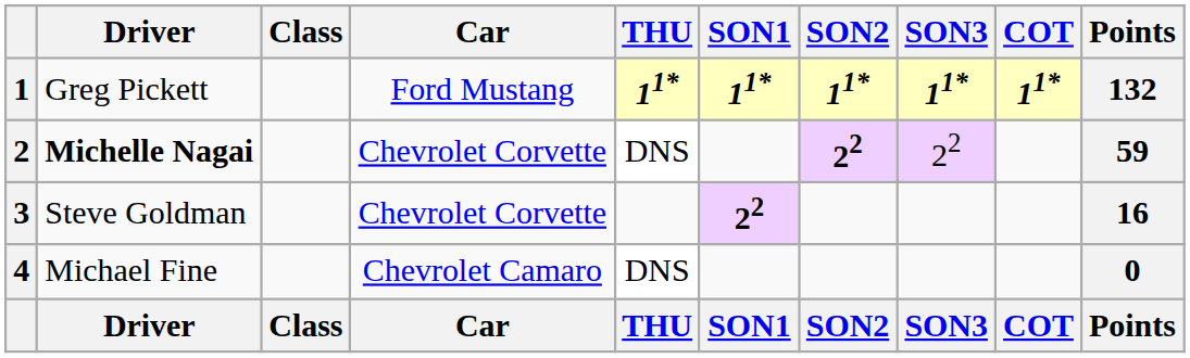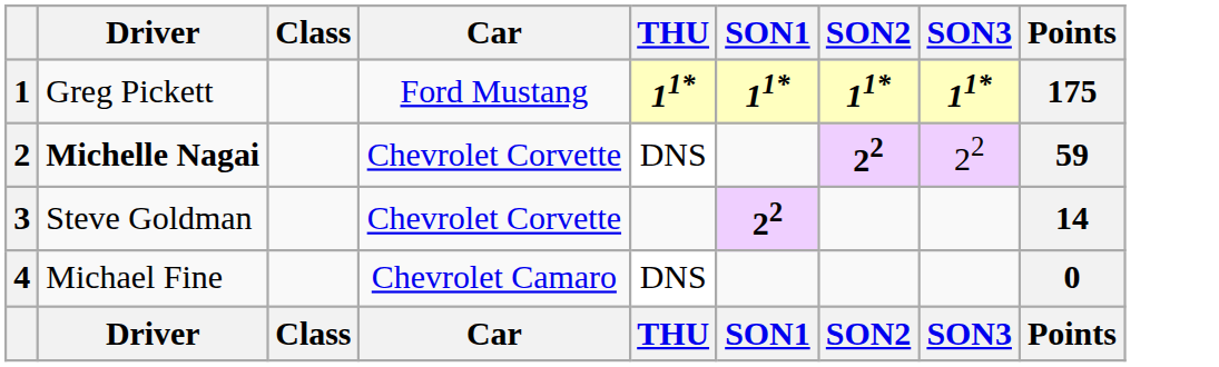 <table class="wikitable" style="font-size:85%; text-align:center">
 <tr>
 <th valign="middle"></th>
 <th valign="middle">Driver</th>
 <th>Class</th>
 <th>Car</th>
 <th><a href='#'>THU</a></th>
 <th><a href='#'>SON1</a></th>
 <th><a href='#'>SON2</a></th>
 <th><a href='#'>SON3</a></th>
-<th><a href='#'>COT</a></th>
 <th valign="middle">Points</th>
 </tr>
 <tr>
 <th>1</th>
 <td align="left"> Greg Pickett</td>
 <td></td>
 <td><a href='#'>Ford Mustang</a></td>
 <td style="background:#ffffbf;"><strong><em>1<sup>1*</sup></em></strong></td>
 <td style="background:#ffffbf;"><strong><em>1<sup>1*</sup></em></strong></td>
 <td style="background:#ffffbf;"><strong><em>1<sup>1*</sup></em></strong></td>
 <td style="background:#ffffbf;"><strong><em>1<sup>1*</sup></em></strong></td>
-<td style="background:#ffffbf;"><strong><em>1<sup>1*</sup></em></strong></td>
-<th>132</th>
+<th>175</th>
 </tr>
 <tr>
 <th>2</th>
 <td align="left"><strong> Michelle Nagai</strong></td>
 <td></td>
 <td><a href='#'>Chevrolet Corvette</a></td>
 <td style="background:#FFFFFF;">DNS</td>
 <td></td>
 <td style="background:#efcfff;"><strong>2<sup>2</sup></strong></td>
 <td style="background:#efcfff;">2<sup>2</sup></td>
-<td></td>
 <th>59</th>
 </tr>
 <tr>
 <th>3</th>
 <td align="left"> Steve Goldman</td>
 <td></td>
 <td><a href='#'>Chevrolet Corvette</a></td>
 <td></td>
 <td style="background:#efcfff;"><strong>2<sup>2</sup></strong></td>
 <td></td>
 <td></td>
-<td></td>
-<th>16</th>
+<th>14</th>
 </tr>
 <tr>
 <th>4</th>
 <td align="left"> Michael Fine</td>
 <td></td>
 <td><a href='#'>Chevrolet Camaro</a></td>
 <td style="background:#FFFFFF;">DNS</td>
-<td></td>
 <td></td>
 <td></td>
 <td></td>
 <th>0</th>
 </tr>
 <tr>
 <th valign="middle"></th>
 <th valign="middle">Driver</th>
 <th>Class</th>
 <th>Car</th>
 <th><a href='#'>THU</a></th>
 <th><a href='#'>SON1</a></th>
 <th><a href='#'>SON2</a></th>
 <th><a href='#'>SON3</a></th>
-<th><a href='#'>COT</a></th>
 <th valign="middle">Points</th>
 </tr>
 </table>
